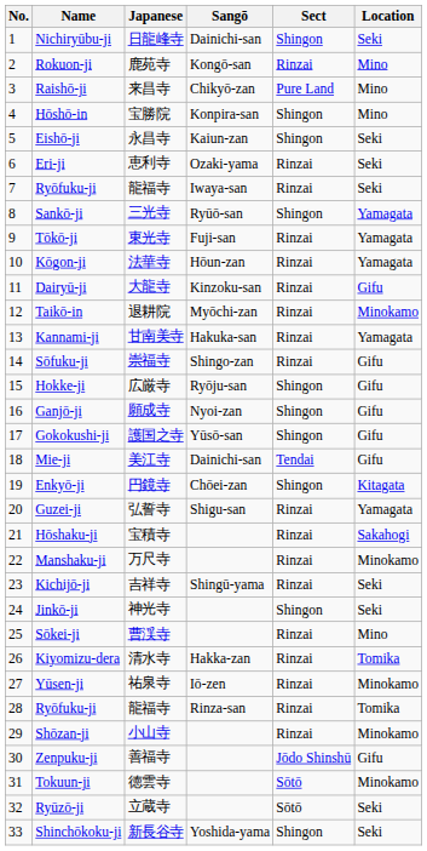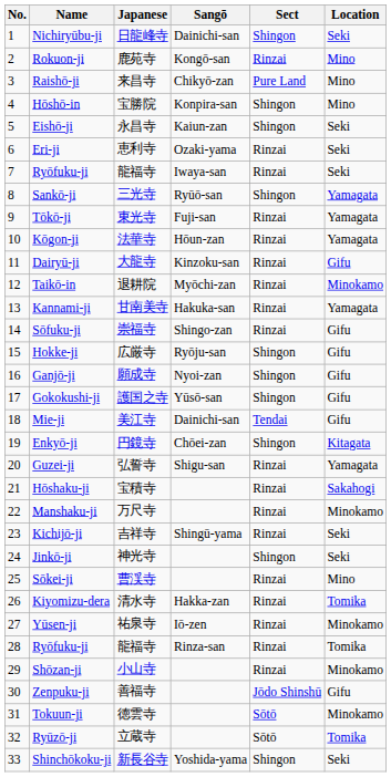 <table class="sortable wikitable">
 <tr>
 <th>No.</th>
 <th>Name</th>
 <th>Japanese</th>
 <th>Sangō</th>
 <th>Sect</th>
 <th>Location</th>
 </tr>
 <tr>
 <td>1</td>
 <td><a href='#'>Nichiryūbu-ji</a></td>
 <td><a href='#'>日龍峰寺</a></td>
 <td>Dainichi-san</td>
 <td><a href='#'>Shingon</a></td>
 <td><a href='#'>Seki</a></td>
 </tr>
 <tr>
 <td>2</td>
 <td><a href='#'>Rokuon-ji</a></td>
 <td>鹿苑寺</td>
 <td>Kongō-san</td>
 <td><a href='#'>Rinzai</a></td>
 <td><a href='#'>Mino</a></td>
 </tr>
 <tr>
 <td>3</td>
 <td><a href='#'>Raishō-ji</a></td>
 <td>来昌寺</td>
 <td>Chikyō-zan</td>
 <td><a href='#'>Pure Land</a></td>
 <td>Mino</td>
 </tr>
 <tr>
 <td>4</td>
 <td><a href='#'>Hōshō-in</a></td>
 <td>宝勝院</td>
 <td>Konpira-san</td>
 <td>Shingon</td>
 <td>Mino</td>
 </tr>
 <tr>
 <td>5</td>
 <td><a href='#'>Eishō-ji</a></td>
 <td>永昌寺</td>
 <td>Kaiun-zan</td>
 <td>Shingon</td>
 <td>Seki</td>
 </tr>
 <tr>
 <td>6</td>
 <td><a href='#'>Eri-ji</a></td>
 <td>恵利寺</td>
 <td>Ozaki-yama</td>
 <td>Rinzai</td>
 <td>Seki</td>
 </tr>
 <tr>
 <td>7</td>
 <td><a href='#'>Ryōfuku-ji</a></td>
 <td>龍福寺</td>
 <td>Iwaya-san</td>
 <td>Rinzai</td>
 <td>Seki</td>
 </tr>
 <tr>
 <td>8</td>
 <td><a href='#'>Sankō-ji</a></td>
 <td><a href='#'>三光寺</a></td>
 <td>Ryūō-san</td>
 <td>Shingon</td>
 <td><a href='#'>Yamagata</a></td>
 </tr>
 <tr>
 <td>9</td>
 <td><a href='#'>Tōkō-ji</a></td>
 <td><a href='#'>東光寺</a></td>
 <td>Fuji-san</td>
 <td>Rinzai</td>
 <td>Yamagata</td>
 </tr>
 <tr>
 <td>10</td>
 <td><a href='#'>Kōgon-ji</a></td>
 <td><a href='#'>法華寺</a></td>
 <td>Hōun-zan</td>
 <td>Rinzai</td>
 <td>Yamagata</td>
 </tr>
 <tr>
 <td>11</td>
 <td><a href='#'>Dairyū-ji</a></td>
 <td><a href='#'>大龍寺</a></td>
 <td>Kinzoku-san</td>
 <td>Rinzai</td>
 <td><a href='#'>Gifu</a></td>
 </tr>
 <tr>
 <td>12</td>
 <td><a href='#'>Taikō-in</a></td>
 <td>退耕院</td>
 <td>Myōchi-zan</td>
 <td>Rinzai</td>
 <td><a href='#'>Minokamo</a></td>
 </tr>
 <tr>
 <td>13</td>
 <td><a href='#'>Kannami-ji</a></td>
 <td><a href='#'>甘南美寺</a></td>
 <td>Hakuka-san</td>
 <td>Rinzai</td>
 <td>Yamagata</td>
 </tr>
 <tr>
 <td>14</td>
 <td><a href='#'>Sōfuku-ji</a></td>
 <td><a href='#'>崇福寺</a></td>
 <td>Shingo-zan</td>
 <td>Rinzai</td>
 <td>Gifu</td>
 </tr>
 <tr>
 <td>15</td>
 <td><a href='#'>Hokke-ji</a></td>
 <td>広厳寺</td>
 <td>Ryōju-san</td>
 <td>Shingon</td>
 <td>Gifu</td>
 </tr>
 <tr>
 <td>16</td>
 <td><a href='#'>Ganjō-ji</a></td>
 <td><a href='#'>願成寺</a></td>
 <td>Nyoi-zan</td>
 <td>Shingon</td>
 <td>Gifu</td>
 </tr>
 <tr>
 <td>17</td>
 <td><a href='#'>Gokokushi-ji</a></td>
 <td><a href='#'>護国之寺</a></td>
 <td>Yūsō-san</td>
 <td>Shingon</td>
 <td>Gifu</td>
 </tr>
 <tr>
 <td>18</td>
 <td><a href='#'>Mie-ji</a></td>
 <td><a href='#'>美江寺</a></td>
 <td>Dainichi-san</td>
 <td><a href='#'>Tendai</a></td>
 <td>Gifu</td>
 </tr>
 <tr>
 <td>19</td>
 <td><a href='#'>Enkyō-ji</a></td>
 <td><a href='#'>円鏡寺</a></td>
 <td>Chōei-zan</td>
 <td>Shingon</td>
 <td><a href='#'>Kitagata</a></td>
 </tr>
 <tr>
 <td>20</td>
 <td><a href='#'>Guzei-ji</a></td>
 <td>弘誓寺</td>
 <td>Shigu-san</td>
 <td>Rinzai</td>
 <td>Yamagata</td>
 </tr>
 <tr>
 <td>21</td>
 <td><a href='#'>Hōshaku-ji</a></td>
 <td>宝積寺</td>
 <td></td>
 <td>Rinzai</td>
 <td><a href='#'>Sakahogi</a></td>
 </tr>
 <tr>
 <td>22</td>
 <td><a href='#'>Manshaku-ji</a></td>
 <td>万尺寺</td>
 <td></td>
 <td>Rinzai</td>
 <td>Minokamo</td>
 </tr>
 <tr>
 <td>23</td>
 <td><a href='#'>Kichijō-ji</a></td>
 <td>吉祥寺</td>
 <td>Shingū-yama</td>
 <td>Rinzai</td>
 <td>Seki</td>
 </tr>
 <tr>
 <td>24</td>
 <td><a href='#'>Jinkō-ji</a></td>
 <td>神光寺</td>
 <td></td>
 <td>Shingon</td>
 <td>Seki</td>
 </tr>
 <tr>
 <td>25</td>
 <td><a href='#'>Sōkei-ji</a></td>
 <td><a href='#'>曹渓寺</a></td>
 <td></td>
 <td>Rinzai</td>
 <td>Mino</td>
 </tr>
 <tr>
 <td>26</td>
 <td><a href='#'>Kiyomizu-dera</a></td>
 <td>清水寺</td>
 <td>Hakka-zan</td>
 <td>Rinzai</td>
 <td><a href='#'>Tomika</a></td>
 </tr>
 <tr>
 <td>27</td>
 <td><a href='#'>Yūsen-ji</a></td>
 <td>祐泉寺</td>
 <td>Iō-zen</td>
 <td>Rinzai</td>
 <td>Minokamo</td>
 </tr>
 <tr>
 <td>28</td>
 <td><a href='#'>Ryōfuku-ji</a></td>
 <td>龍福寺</td>
 <td>Rinza-san</td>
 <td>Rinzai</td>
 <td>Tomika</td>
 </tr>
 <tr>
 <td>29</td>
 <td><a href='#'>Shōzan-ji</a></td>
 <td><a href='#'>小山寺</a></td>
 <td></td>
 <td>Rinzai</td>
 <td>Minokamo</td>
 </tr>
 <tr>
 <td>30</td>
 <td><a href='#'>Zenpuku-ji</a></td>
 <td>善福寺</td>
 <td></td>
 <td><a href='#'>Jōdo Shinshū</a></td>
 <td>Gifu</td>
 </tr>
 <tr>
 <td>31</td>
 <td><a href='#'>Tokuun-ji</a></td>
 <td>徳雲寺</td>
 <td></td>
 <td><a href='#'>Sōtō</a></td>
 <td>Minokamo</td>
 </tr>
 <tr>
 <td>32</td>
 <td><a href='#'>Ryūzō-ji</a></td>
 <td>立蔵寺</td>
 <td></td>
 <td>Sōtō</td>
-<td>Seki</td>
+<td><a href='#'>Tomika</a></td>
 </tr>
 <tr>
 <td>33</td>
 <td><a href='#'>Shinchōkoku-ji</a></td>
 <td><a href='#'>新長谷寺</a></td>
 <td>Yoshida-yama</td>
 <td>Shingon</td>
 <td>Seki</td>
 </tr>
 </table>
